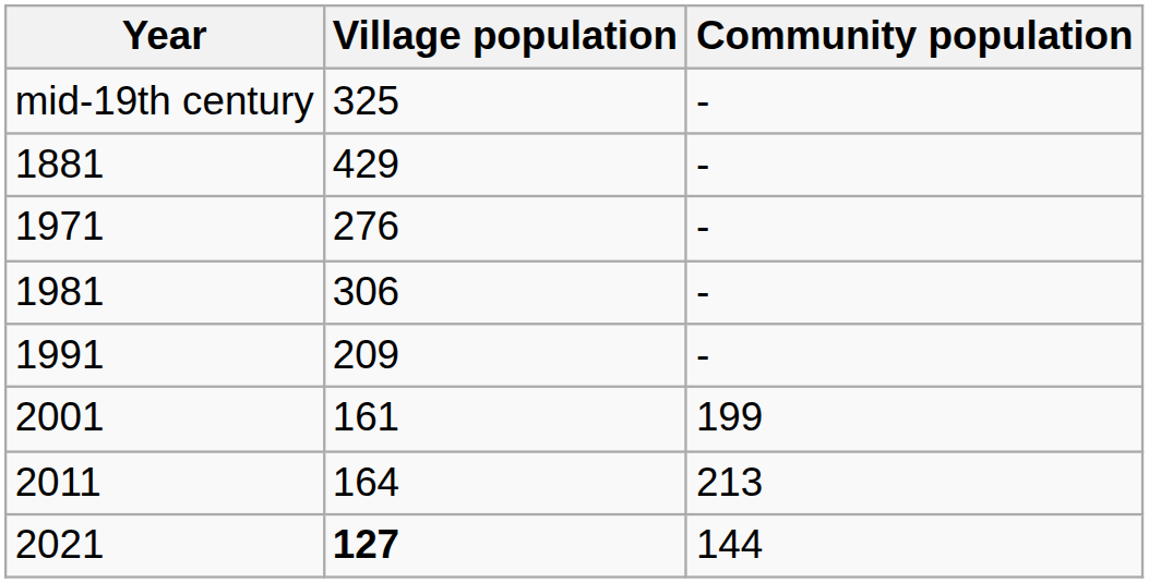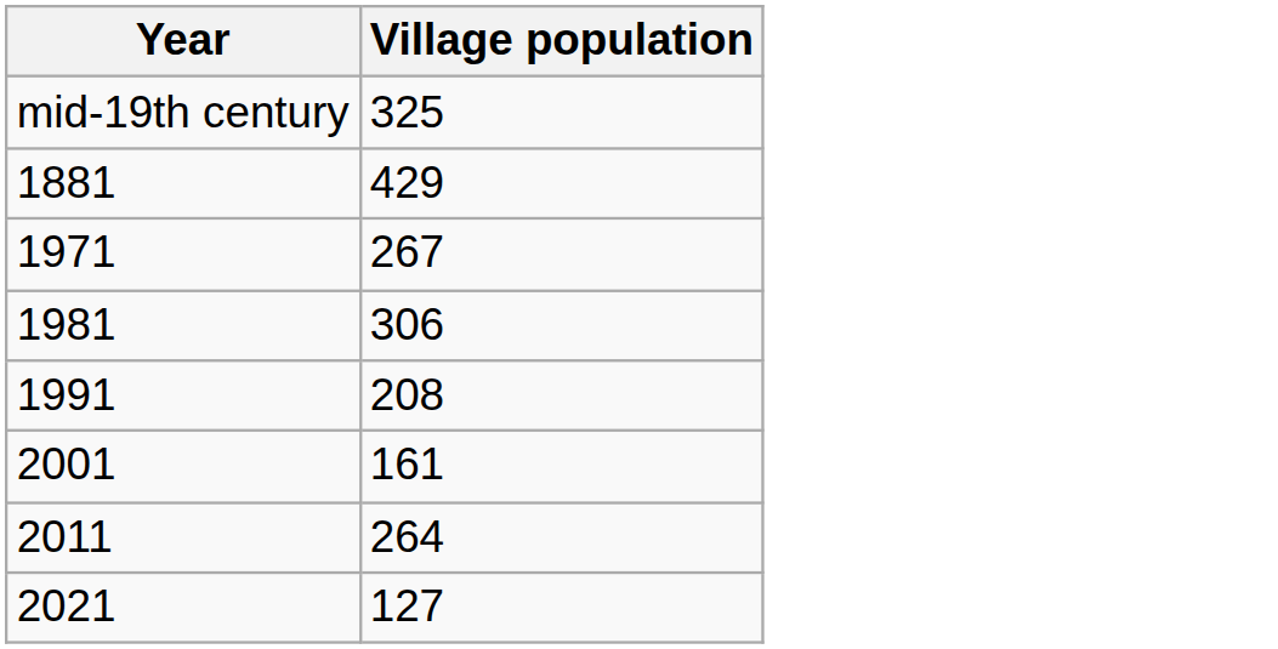 <table class="wikitable">
 <tr>
 <th>Year</th>
 <th>Village population</th>
-<th>Community population</th>
 </tr>
 <tr>
 <td>mid-19th century</td>
 <td>325</td>
-<td>-</td>
 </tr>
 <tr>
 <td>1881</td>
 <td>429</td>
-<td>-</td>
 </tr>
 <tr>
 <td>1971</td>
-<td>276</td>
-<td>-</td>
+<td>267</td>
 </tr>
 <tr>
 <td>1981</td>
 <td>306</td>
-<td>-</td>
 </tr>
 <tr>
 <td>1991</td>
-<td>209</td>
-<td>-</td>
+<td>208</td>
 </tr>
 <tr>
 <td>2001</td>
 <td>161</td>
-<td>199</td>
 </tr>
 <tr>
 <td>2011</td>
-<td>164</td>
-<td>213</td>
+<td>264</td>
 </tr>
 <tr>
 <td>2021</td>
-<td><strong>127</strong></td>
-<td>144</td>
+<td>127</td>
 </tr>
 </table>
